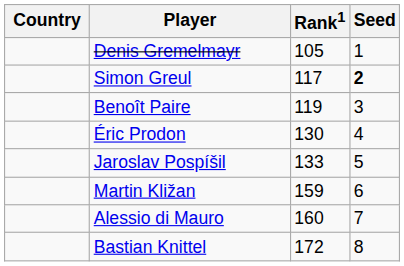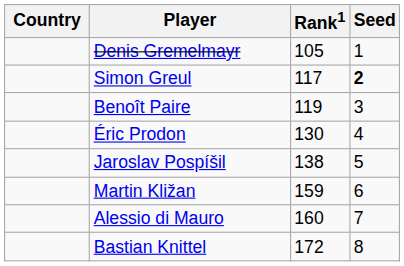 <table class="sortable wikitable">
 <tr>
 <th width="70">Country</th>
 <th width="175">Player</th>
 <th>Rank<sup>1</sup></th>
 <th>Seed</th>
 </tr>
 <tr>
 <td></td>
 <td><s><a href='#'>Denis Gremelmayr</a></s></td>
 <td>105</td>
 <td>1</td>
 </tr>
 <tr>
 <td></td>
 <td><a href='#'>Simon Greul</a></td>
 <td>117</td>
 <td><strong>2</strong></td>
 </tr>
 <tr>
 <td></td>
 <td><a href='#'>Benoît Paire</a></td>
 <td>119</td>
 <td>3</td>
 </tr>
 <tr>
 <td></td>
 <td><a href='#'>Éric Prodon</a></td>
 <td>130</td>
 <td>4</td>
 </tr>
 <tr>
 <td></td>
 <td><a href='#'>Jaroslav Pospíšil</a></td>
-<td>133</td>
+<td>138</td>
 <td>5</td>
 </tr>
 <tr>
 <td></td>
 <td><a href='#'>Martin Kližan</a></td>
 <td>159</td>
 <td>6</td>
 </tr>
 <tr>
 <td></td>
 <td><a href='#'>Alessio di Mauro</a></td>
 <td>160</td>
 <td>7</td>
 </tr>
 <tr>
 <td></td>
 <td><a href='#'>Bastian Knittel</a></td>
 <td>172</td>
 <td>8</td>
 </tr>
 </table>
